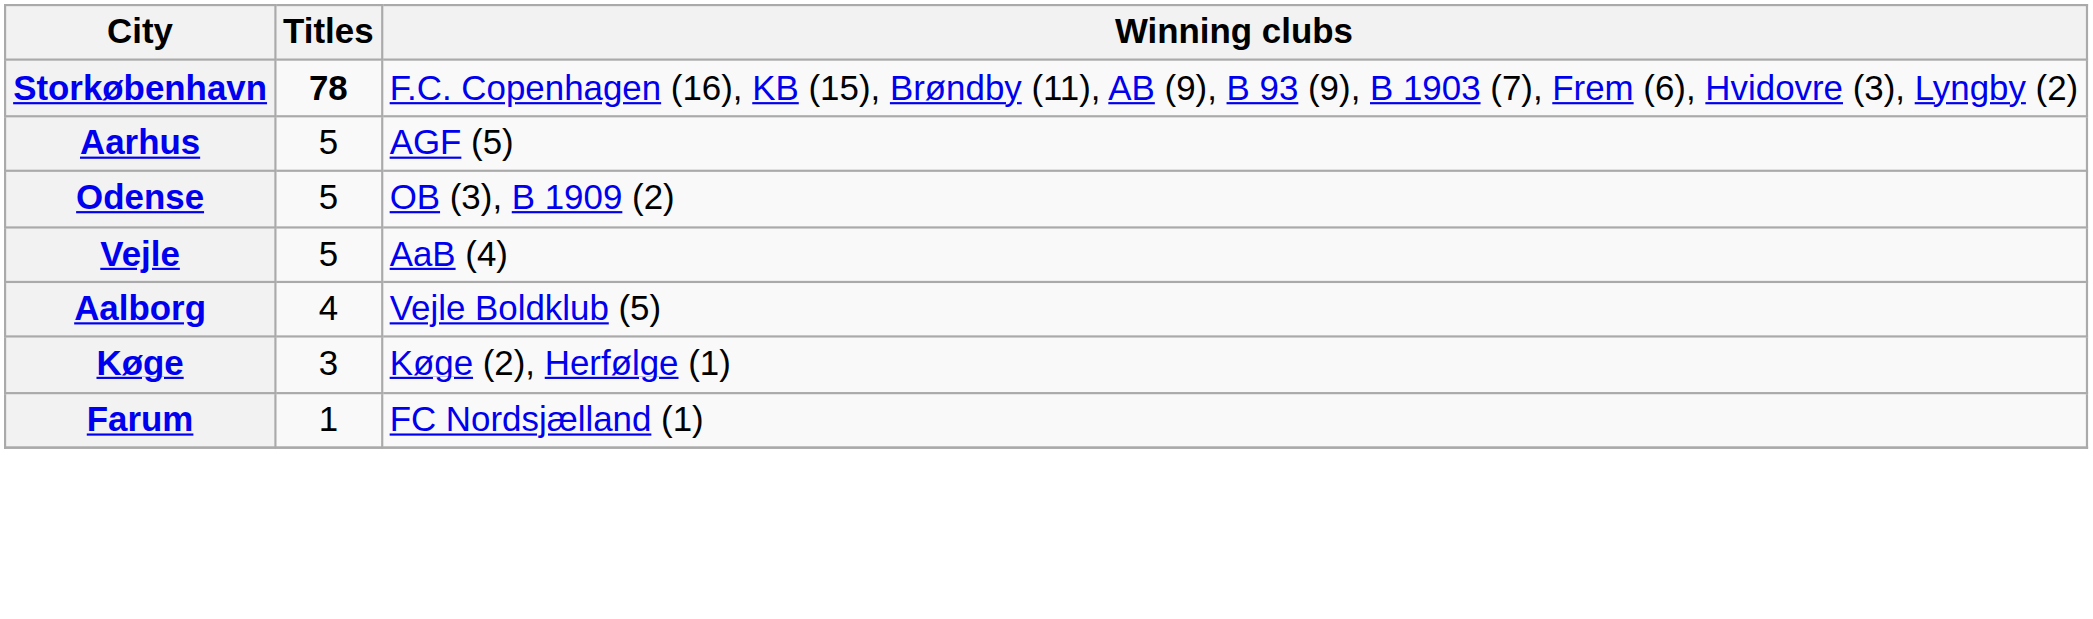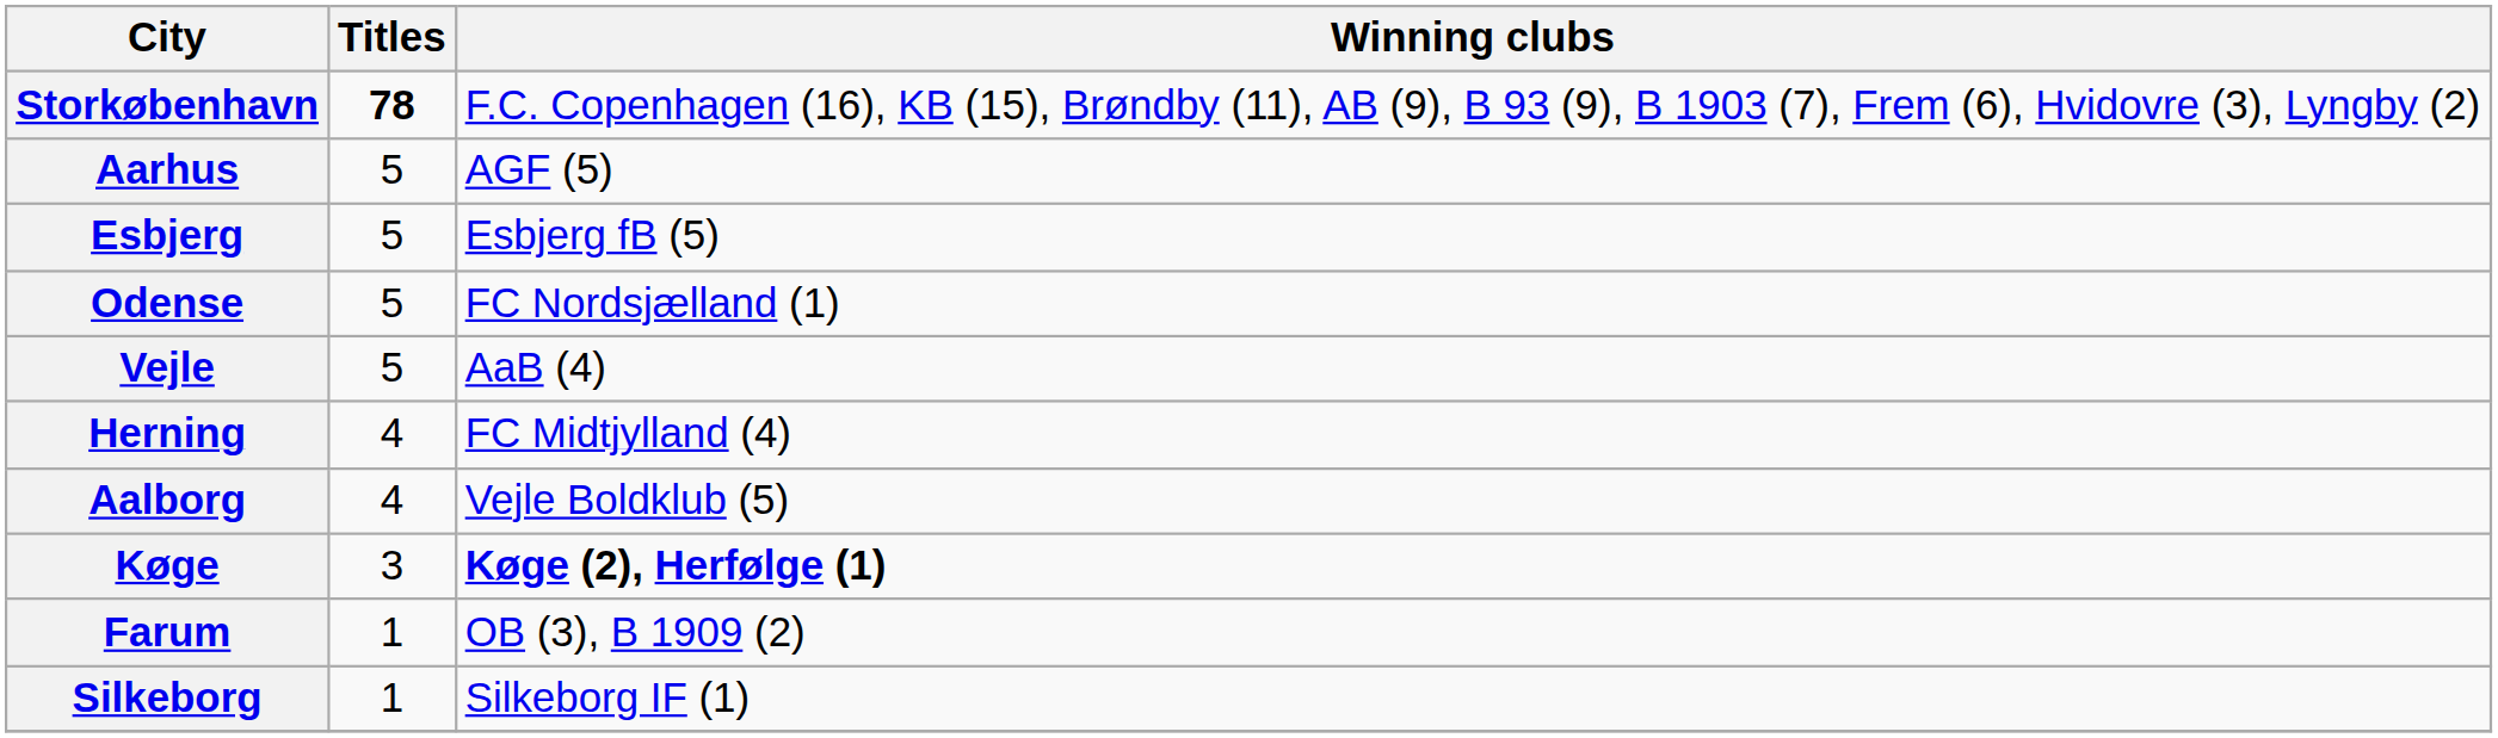 <table class="wikitable sortable plainrowheaders">
 <tr>
 <th scope="col">City</th>
 <th scope="col">Titles</th>
 <th scope="col" class="unsortable">Winning clubs</th>
 </tr>
 <tr>
 <th scope="row"><a href='#'>Storkøbenhavn</a></th>
 <td align="center"><strong>78</strong></td>
 <td><a href='#'>F.C. Copenhagen</a> (16), <a href='#'>KB</a> (15), <a href='#'>Brøndby</a> (11), <a href='#'>AB</a> (9), <a href='#'>B 93</a> (9), <a href='#'>B 1903</a> (7), <a href='#'>Frem</a> (6), <a href='#'>Hvidovre</a> (3), <a href='#'>Lyngby</a> (2)</td>
 </tr>
 <tr>
 <th scope="row"><a href='#'>Aarhus</a></th>
 <td align="center">5</td>
 <td><a href='#'>AGF</a> (5)</td>
 </tr>
 <tr>
+<th scope="row"><a href='#'>Esbjerg</a></th>
+<td align="center">5</td>
+<td><a href='#'>Esbjerg fB</a> (5)</td>
+</tr>
+<tr>
 <th scope="row"><a href='#'>Odense</a></th>
 <td align="center">5</td>
-<td><a href='#'>OB</a> (3), <a href='#'>B 1909</a> (2)</td>
+<td><a href='#'>FC Nordsjælland</a> (1)</td>
 </tr>
 <tr>
 <th scope="row"><a href='#'>Vejle</a></th>
 <td align="center">5</td>
 <td><a href='#'>AaB</a> (4)</td>
+</tr>
+<tr>
+<th scope="row"><a href='#'>Herning</a></th>
+<td align="center">4</td>
+<td><a href='#'>FC Midtjylland</a> (4)</td>
 </tr>
 <tr>
 <th scope="row"><a href='#'>Aalborg</a></th>
 <td align="center">4</td>
 <td><a href='#'>Vejle Boldklub</a> (5)</td>
 </tr>
 <tr>
 <th scope="row"><a href='#'>Køge</a></th>
 <td align="center">3</td>
-<td><a href='#'>Køge</a> (2), <a href='#'>Herfølge</a> (1)</td>
+<td><strong><a href='#'>Køge</a> (2), <a href='#'>Herfølge</a> (1)</strong></td>
 </tr>
 <tr>
 <th scope="row"><a href='#'>Farum</a></th>
 <td align="center">1</td>
-<td><a href='#'>FC Nordsjælland</a> (1)</td>
+<td><a href='#'>OB</a> (3), <a href='#'>B 1909</a> (2)</td>
+</tr>
+<tr>
+<th scope="row"><a href='#'>Silkeborg</a></th>
+<td align="center">1</td>
+<td><a href='#'>Silkeborg IF</a> (1)</td>
 </tr>
 <tr>
 </tr>
 </table>
